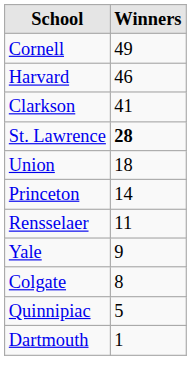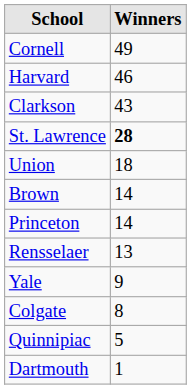 <table class="wikitable">
 <tr>
 <th style="background:#e5e5e5;">School</th>
 <th style="background:#e5e5e5;">Winners</th>
 </tr>
 <tr>
 <td><a href='#'>Cornell</a></td>
 <td>49</td>
 </tr>
 <tr>
 <td><a href='#'>Harvard</a></td>
 <td>46</td>
 </tr>
 <tr>
 <td><a href='#'>Clarkson</a></td>
-<td>41</td>
+<td>43</td>
 </tr>
 <tr>
 <td><a href='#'>St. Lawrence</a></td>
 <td><strong>28</strong></td>
 </tr>
 <tr>
 <td><a href='#'>Union</a></td>
 <td>18</td>
 </tr>
 <tr>
+<td><a href='#'>Brown</a></td>
+<td>14</td>
+</tr>
+<tr>
 <td><a href='#'>Princeton</a></td>
 <td>14</td>
 </tr>
 <tr>
 <td><a href='#'>Rensselaer</a></td>
-<td>11</td>
+<td>13</td>
 </tr>
 <tr>
 <td><a href='#'>Yale</a></td>
 <td>9</td>
 </tr>
 <tr>
 <td><a href='#'>Colgate</a></td>
 <td>8</td>
 </tr>
 <tr>
 <td><a href='#'>Quinnipiac</a></td>
 <td>5</td>
 </tr>
 <tr>
 <td><a href='#'>Dartmouth</a></td>
 <td>1</td>
 </tr>
 </table>
